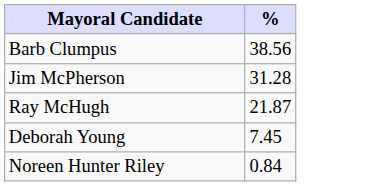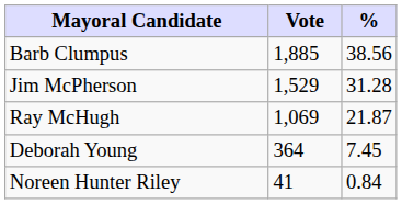 <table class="wikitable">
 <tr>
 <th style="background:#ddf; width:200px;">Mayoral Candidate </th>
+<th style="background:#ddf; width:50px;">Vote</th>
 <th style="background:#ddf; width:30px;">%</th>
 </tr>
 <tr>
 <td>Barb Clumpus</td>
+<td>1,885</td>
 <td>38.56</td>
 </tr>
 <tr>
 <td>Jim McPherson</td>
+<td>1,529</td>
 <td>31.28</td>
 </tr>
 <tr>
 <td>Ray McHugh</td>
+<td>1,069</td>
 <td>21.87</td>
 </tr>
 <tr>
 <td>Deborah Young</td>
+<td>364</td>
 <td>7.45</td>
 </tr>
 <tr>
 <td>Noreen Hunter Riley</td>
+<td>41</td>
 <td>0.84</td>
 </tr>
 </table>
